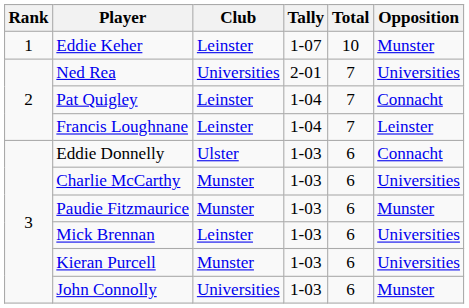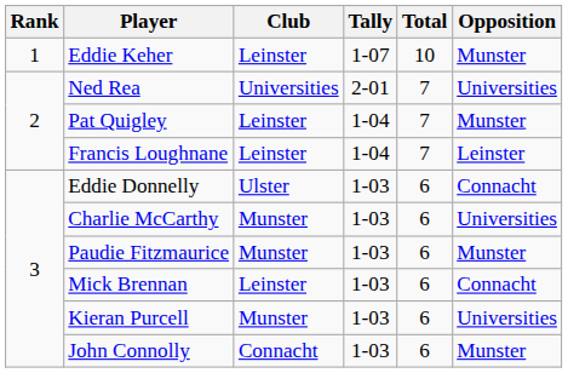 <table class="wikitable">
 <tr>
 <th>Rank</th>
 <th>Player</th>
 <th>Club</th>
 <th>Tally</th>
 <th>Total</th>
 <th>Opposition</th>
 </tr>
 <tr>
 <td rowspan="1" style="text-align:center;">1</td>
 <td><a href='#'>Eddie Keher</a></td>
 <td><a href='#'>Leinster</a></td>
 <td align=center>1-07</td>
 <td align=center>10</td>
 <td><a href='#'>Munster</a></td>
 </tr>
 <tr>
 <td rowspan="3" style="text-align:center;">2</td>
 <td><a href='#'>Ned Rea</a></td>
 <td><a href='#'>Universities</a></td>
 <td align=center>2-01</td>
 <td align=center>7</td>
 <td><a href='#'>Universities</a></td>
 </tr>
 <tr>
 <td><a href='#'>Pat Quigley</a></td>
 <td><a href='#'>Leinster</a></td>
 <td align=center>1-04</td>
 <td align=center>7</td>
-<td><a href='#'>Connacht</a></td>
+<td><a href='#'>Munster</a></td>
 </tr>
 <tr>
 <td><a href='#'>Francis Loughnane</a></td>
 <td><a href='#'>Leinster</a></td>
 <td align=center>1-04</td>
 <td align=center>7</td>
 <td><a href='#'>Leinster</a></td>
 </tr>
 <tr>
 <td rowspan="6" style="text-align:center;">3</td>
 <td>Eddie Donnelly</td>
 <td><a href='#'>Ulster</a></td>
 <td align=center>1-03</td>
 <td align=center>6</td>
 <td><a href='#'>Connacht</a></td>
 </tr>
 <tr>
 <td><a href='#'>Charlie McCarthy</a></td>
 <td><a href='#'>Munster</a></td>
 <td align=center>1-03</td>
 <td align=center>6</td>
 <td><a href='#'>Universities</a></td>
 </tr>
 <tr>
 <td><a href='#'>Paudie Fitzmaurice</a></td>
 <td><a href='#'>Munster</a></td>
 <td align=center>1-03</td>
 <td align=center>6</td>
 <td><a href='#'>Munster</a></td>
 </tr>
 <tr>
 <td><a href='#'>Mick Brennan</a></td>
 <td><a href='#'>Leinster</a></td>
 <td align=center>1-03</td>
 <td align=center>6</td>
-<td><a href='#'>Universities</a></td>
+<td><a href='#'>Connacht</a></td>
 </tr>
 <tr>
 <td><a href='#'>Kieran Purcell</a></td>
 <td><a href='#'>Munster</a></td>
 <td align=center>1-03</td>
 <td align=center>6</td>
 <td><a href='#'>Universities</a></td>
 </tr>
 <tr>
 <td><a href='#'>John Connolly</a></td>
-<td><a href='#'>Universities</a></td>
+<td><a href='#'>Connacht</a></td>
 <td align=center>1-03</td>
 <td align=center>6</td>
 <td><a href='#'>Munster</a></td>
 </tr>
 </table>
